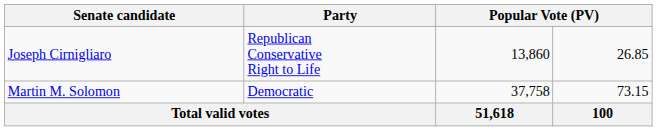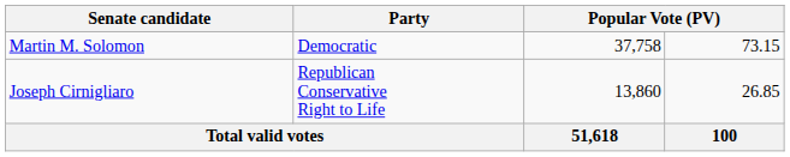 <table class=wikitable>
 <tr bgcolor=lightgrey>
 <th width="20%">Senate candidate</th>
 <th width="16%">Party</th>
 <th width="18%" colspan="2">Popular Vote (PV)</th>
+</tr>
+<tr>
+<td><a href='#'>Martin M. Solomon</a></td>
+<td><a href='#'>Democratic</a></td>
+<td align="right">37,758</td>
+<td align="right">73.15</td>
 </tr>
 <tr>
 <td><a href='#'>Joseph Cirnigliaro</a></td>
 <td><a href='#'>Republican</a><br><a href='#'>Conservative</a><br><a href='#'>Right to Life</a></td>
 <td align="right">13,860</td>
 <td align="right">26.85</td>
 </tr>
 <tr>
-<td><a href='#'>Martin M. Solomon</a></td>
-<td><a href='#'>Democratic</a></td>
-<td align="right">37,758</td>
-<td align="right">73.15</td>
-</tr>
-<tr>
 <th colspan=2>Total valid votes</th>
 <th align="right">51,618</th>
 <th align="right">100</th>
 </tr>
 </table>
